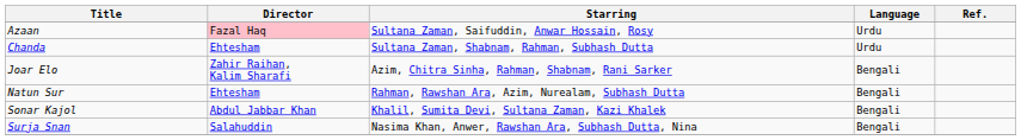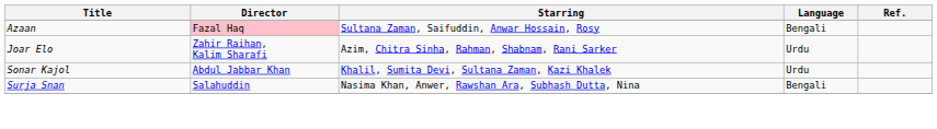 <table class="wikitable sortable" style="width:100%;">
 <tr>
 <th style="width:20%;">Title</th>
 <th style="width:16%;">Director</th>
 <th style="width:48%;">Starring </th>
 <th style="width:8%;">Language</th>
 <th style="width:8%;">Ref.</th>
 </tr>
 <tr>
 </tr>
 <tr>
 <td><em>Azaan</em></td>
 <td style="background: pink;">Fazal Haq</td>
 <td><a href='#'>Sultana Zaman</a>, Saifuddin, <a href='#'>Anwar Hossain</a>, <a href='#'>Rosy</a></td>
-<td>Urdu</td>
-<td></td>
-</tr>
-<tr>
-<td><em><a href='#'>Chanda</a></em></td>
-<td><a href='#'>Ehtesham</a></td>
-<td><a href='#'>Sultana Zaman</a>, <a href='#'>Shabnam</a>, <a href='#'>Rahman</a>, <a href='#'>Subhash Dutta</a></td>
-<td>Urdu</td>
+<td>Bengali</td>
 <td></td>
 </tr>
 <tr>
 <td><em>Joar Elo</em></td>
 <td><a href='#'>Zahir Raihan</a>,<br><a href='#'>Kalim Sharafi</a></td>
 <td>Azim, <a href='#'>Chitra Sinha</a>, <a href='#'>Rahman</a>, <a href='#'>Shabnam</a>, <a href='#'>Rani Sarker</a></td>
-<td>Bengali</td>
-<td></td>
-</tr>
-<tr>
-<td><em>Natun Sur</em></td>
-<td><a href='#'>Ehtesham</a></td>
-<td><a href='#'>Rahman</a>, <a href='#'>Rawshan Ara</a>, Azim, Nurealam, <a href='#'>Subhash Dutta</a></td>
-<td>Bengali</td>
+<td>Urdu</td>
 <td></td>
 </tr>
 <tr>
 <td><em>Sonar Kajol</em></td>
 <td><a href='#'>Abdul Jabbar Khan</a></td>
 <td><a href='#'>Khalil</a>, <a href='#'>Sumita Devi</a>, <a href='#'>Sultana Zaman</a>, <a href='#'>Kazi Khalek</a></td>
-<td>Bengali</td>
+<td>Urdu</td>
 <td></td>
 </tr>
 <tr>
 <td><em><a href='#'>Surja Snan</a></em></td>
 <td><a href='#'>Salahuddin</a></td>
 <td>Nasima Khan, Anwer, <a href='#'>Rawshan Ara</a>, <a href='#'>Subhash Dutta</a>, Nina</td>
 <td>Bengali</td>
 <td></td>
 </tr>
 <tr>
 </tr>
 </table>
